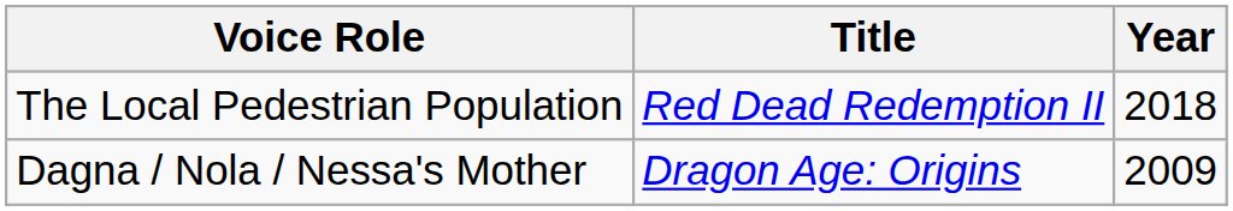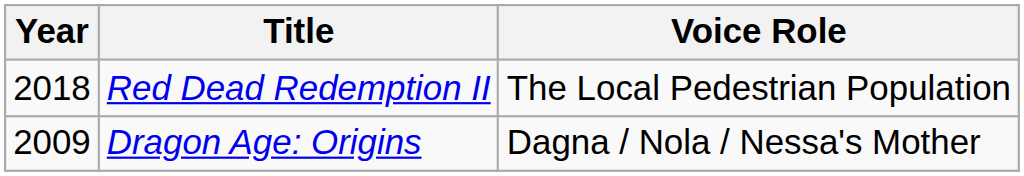 <table class="wikitable">
 <tr>
+<th>Year</th>
+<th>Title</th>
 <th>Voice Role</th>
-<th>Title</th>
-<th>Year</th>
 </tr>
 <tr>
+<td>2018</td>
+<td><em><a href='#'>Red Dead Redemption II</a></em></td>
 <td>The Local Pedestrian Population</td>
-<td><em><a href='#'>Red Dead Redemption II</a></em></td>
-<td>2018</td>
 </tr>
 <tr>
+<td>2009</td>
+<td><em><a href='#'>Dragon Age: Origins</a></em></td>
 <td>Dagna / Nola / Nessa's Mother</td>
-<td><em><a href='#'>Dragon Age: Origins</a></em></td>
-<td>2009</td>
 </tr>
 </table>
